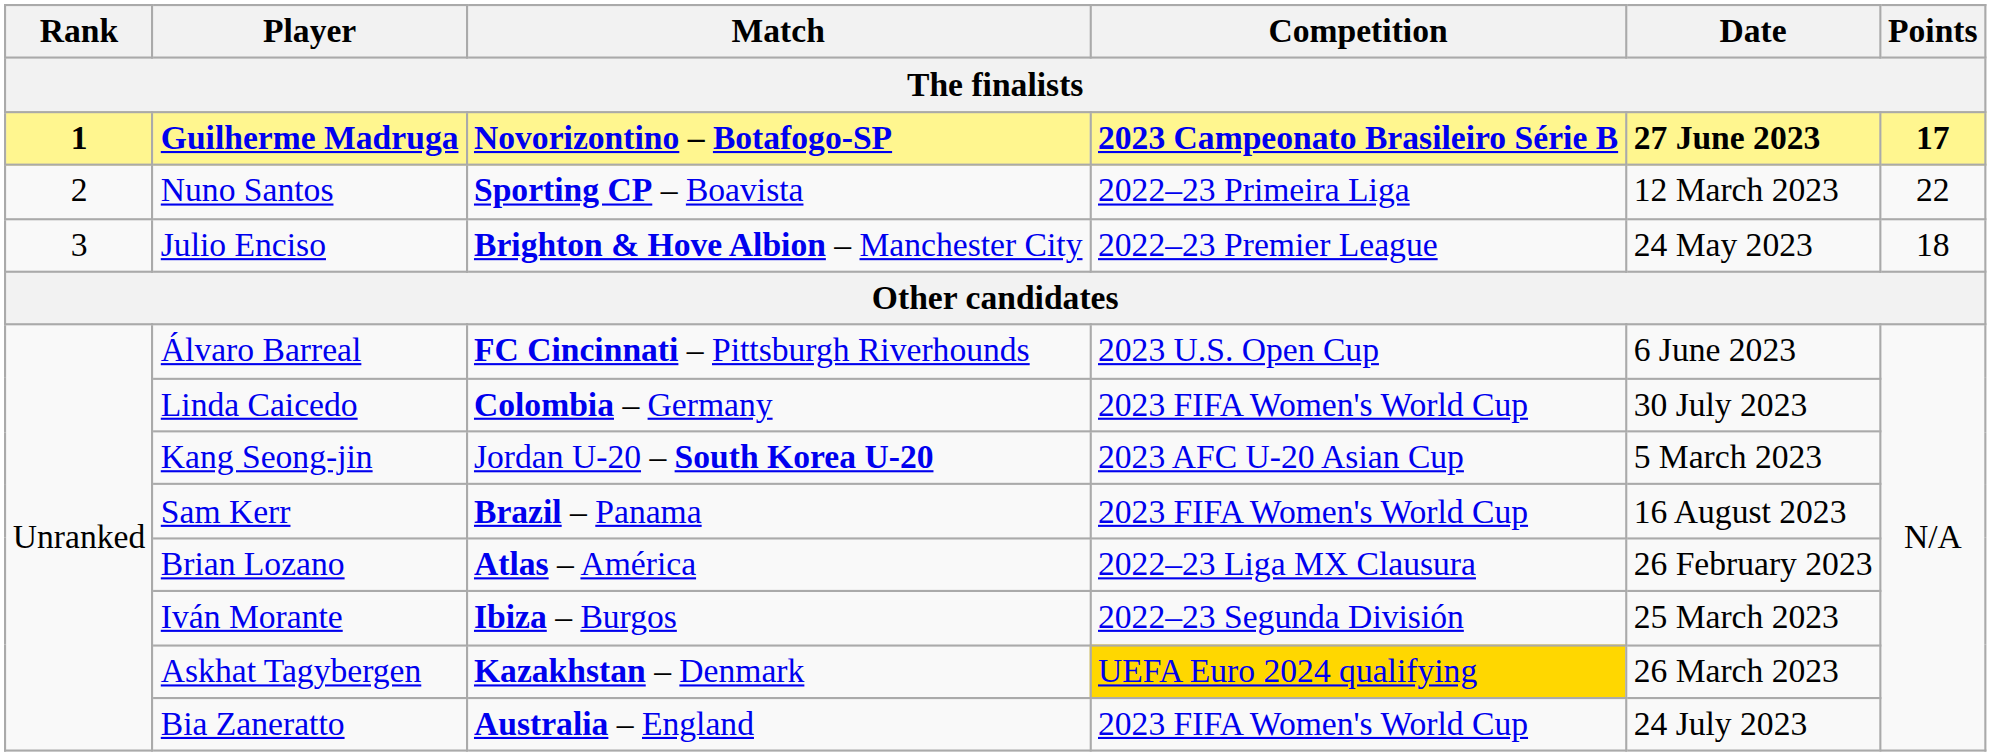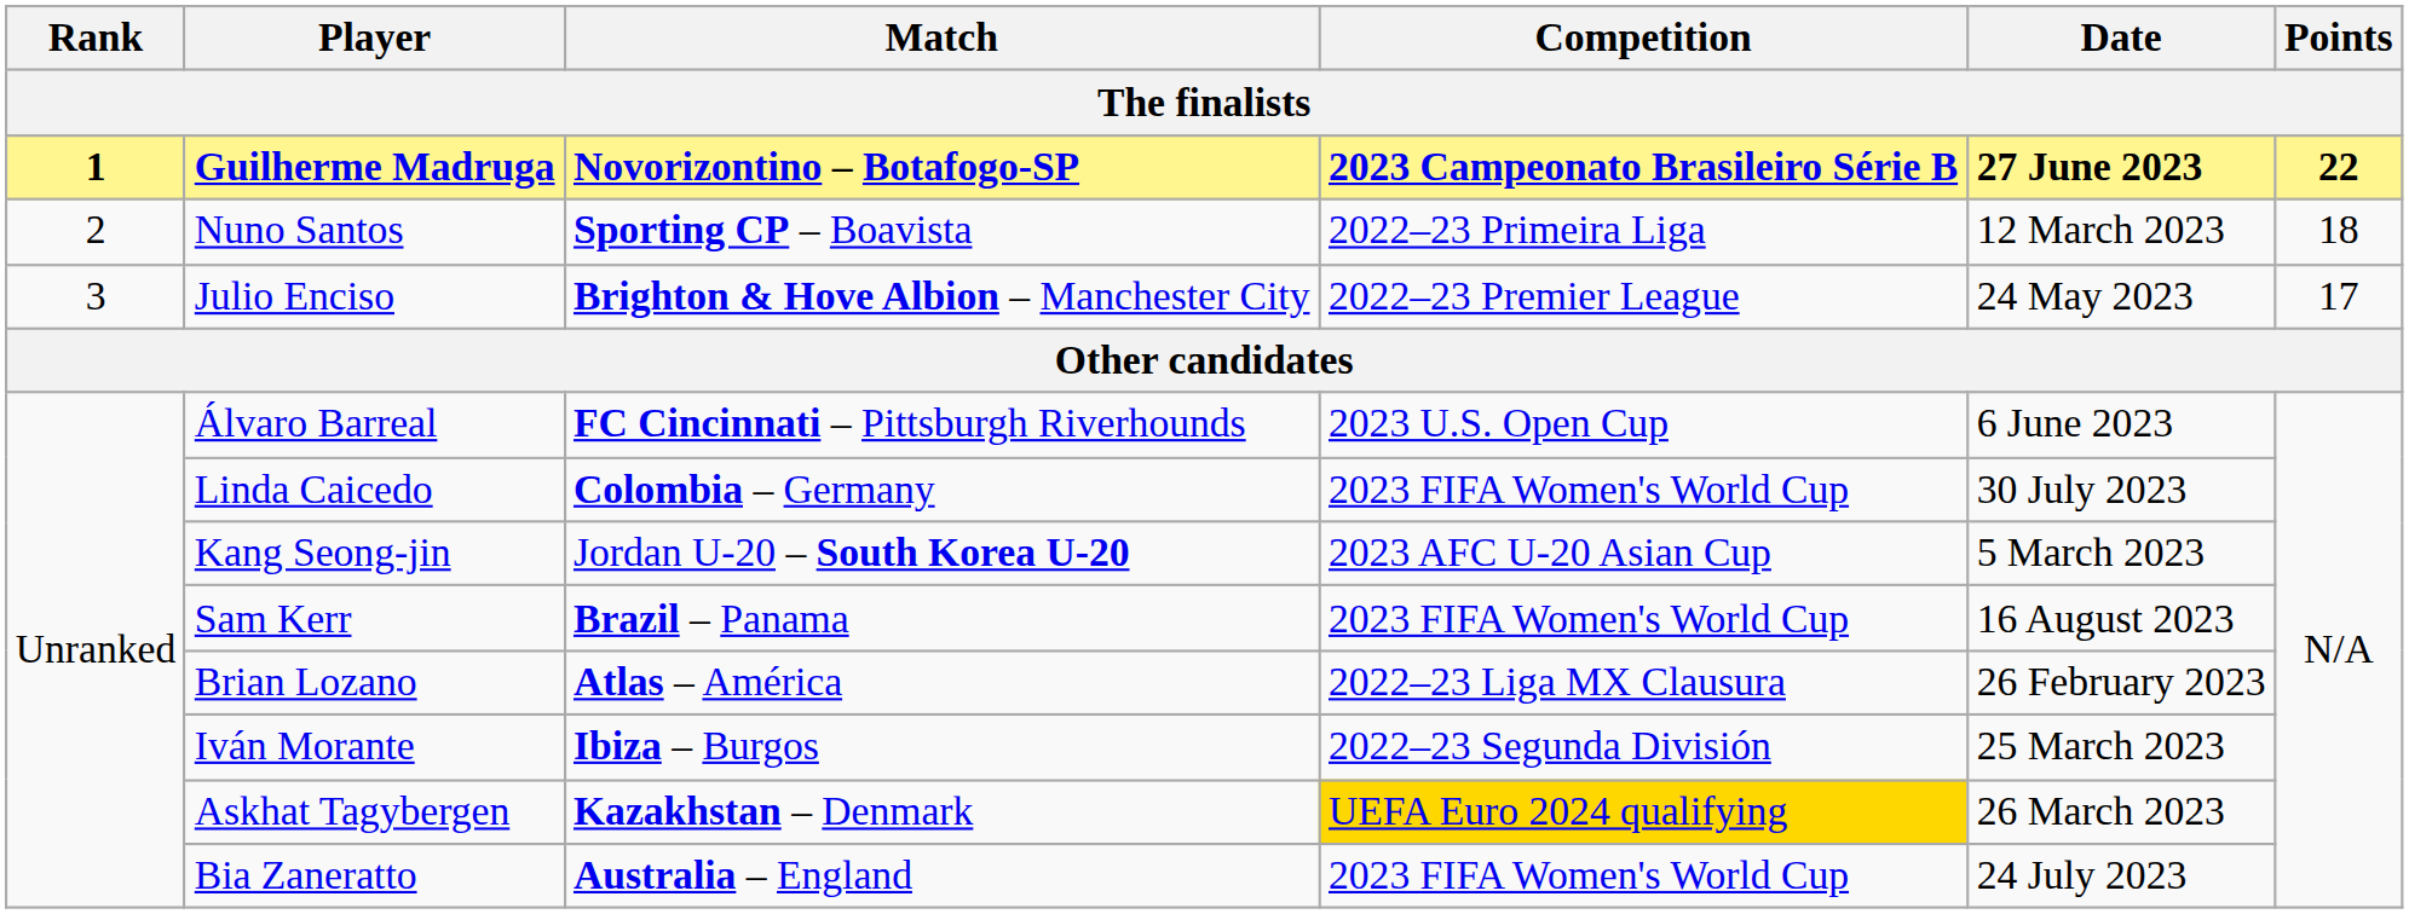 <table class="wikitable">
 <tr>
 <th>Rank</th>
 <th>Player</th>
 <th>Match</th>
 <th>Competition</th>
 <th>Date</th>
 <th>Points</th>
 </tr>
 <tr>
 <th colspan="6">The finalists</th>
 </tr>
 <tr style="background-color: #FFF68F; font-weight: bold;">
 <td align="center">1</td>
 <td> <a href='#'>Guilherme Madruga</a></td>
 <td><a href='#'>Novorizontino</a> – <strong><a href='#'>Botafogo-SP</a></strong></td>
 <td><a href='#'>2023 Campeonato Brasileiro Série B</a></td>
 <td>27 June 2023</td>
-<td align="center">17</td>
+<td align="center">22</td>
 </tr>
 <tr>
 <td align="center">2</td>
 <td> <a href='#'>Nuno Santos</a></td>
 <td><strong><a href='#'>Sporting CP</a></strong> – <a href='#'>Boavista</a></td>
 <td><a href='#'>2022–23 Primeira Liga</a></td>
 <td>12 March 2023</td>
-<td align="center">22</td>
+<td align="center">18</td>
 </tr>
 <tr>
 <td align="center">3</td>
 <td> <a href='#'>Julio Enciso</a></td>
 <td><strong><a href='#'>Brighton & Hove Albion</a></strong> – <a href='#'>Manchester City</a></td>
 <td><a href='#'>2022–23 Premier League</a></td>
 <td>24 May 2023</td>
-<td align="center">18</td>
+<td align="center">17</td>
 </tr>
 <tr>
 <th colspan="6">Other candidates</th>
 </tr>
 <tr>
 <td rowspan="8"; align="center">Unranked</td>
 <td> <a href='#'>Álvaro Barreal</a></td>
 <td><strong><a href='#'>FC Cincinnati</a></strong> – <a href='#'>Pittsburgh Riverhounds</a></td>
 <td><a href='#'>2023 U.S. Open Cup</a></td>
 <td>6 June 2023</td>
 <td rowspan="8"; align="center">N/A</td>
 </tr>
 <tr>
 <td> <a href='#'>Linda Caicedo</a></td>
 <td><strong><a href='#'>Colombia</a></strong> – <a href='#'>Germany</a></td>
 <td><a href='#'>2023 FIFA Women's World Cup</a></td>
 <td>30 July 2023</td>
 </tr>
 <tr>
 <td> <a href='#'>Kang Seong-jin</a></td>
 <td><a href='#'>Jordan U-20</a> – <strong><a href='#'>South Korea U-20</a></strong></td>
 <td><a href='#'>2023 AFC U-20 Asian Cup</a></td>
 <td>5 March 2023</td>
 </tr>
 <tr>
 <td> <a href='#'>Sam Kerr</a></td>
 <td><strong><a href='#'>Brazil</a></strong> – <a href='#'>Panama</a></td>
 <td><a href='#'>2023 FIFA Women's World Cup</a></td>
 <td>16 August 2023</td>
 </tr>
 <tr>
 <td> <a href='#'>Brian Lozano</a></td>
 <td><strong><a href='#'>Atlas</a></strong> – <a href='#'>América</a></td>
 <td><a href='#'>2022–23 Liga MX Clausura</a></td>
 <td>26 February 2023</td>
 </tr>
 <tr>
 <td> <a href='#'>Iván Morante</a></td>
 <td><strong><a href='#'>Ibiza</a></strong> – <a href='#'>Burgos</a></td>
 <td><a href='#'>2022–23 Segunda División</a></td>
 <td>25 March 2023</td>
 </tr>
 <tr>
 <td> <a href='#'>Askhat Tagybergen</a></td>
 <td><strong><a href='#'>Kazakhstan</a></strong> – <a href='#'>Denmark</a></td>
 <td style="background: gold;"><a href='#'>UEFA Euro 2024 qualifying</a></td>
 <td>26 March 2023</td>
 </tr>
 <tr>
 <td> <a href='#'>Bia Zaneratto</a></td>
 <td><strong><a href='#'>Australia</a></strong> – <a href='#'>England</a></td>
 <td><a href='#'>2023 FIFA Women's World Cup</a></td>
 <td>24 July 2023</td>
 </tr>
 </table>
